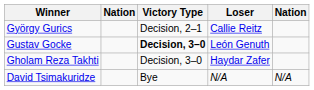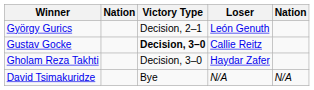 <table class="wikitable sortable" style="text-align:left;">
 <tr>
 <th>Winner</th>
 <th>Nation</th>
 <th>Victory Type</th>
 <th>Loser</th>
 <th>Nation</th>
 </tr>
 <tr>
 <td><a href='#'>György Gurics</a></td>
 <td></td>
 <td>Decision, 2–1</td>
-<td><a href='#'>Callie Reitz</a></td>
+<td><a href='#'>León Genuth</a></td>
 <td></td>
 </tr>
 <tr>
 <td><a href='#'>Gustav Gocke</a></td>
 <td></td>
 <td><strong>Decision, 3–0</strong></td>
-<td><a href='#'>León Genuth</a></td>
+<td><a href='#'>Callie Reitz</a></td>
 <td></td>
 </tr>
 <tr>
 <td><a href='#'>Gholam Reza Takhti</a></td>
 <td></td>
 <td>Decision, 3–0</td>
 <td><a href='#'>Haydar Zafer</a></td>
 <td></td>
 </tr>
 <tr>
 <td><a href='#'>David Tsimakuridze</a></td>
 <td></td>
 <td>Bye</td>
 <td><em>N/A</em></td>
 <td><em>N/A</em></td>
 </tr>
 </table>
